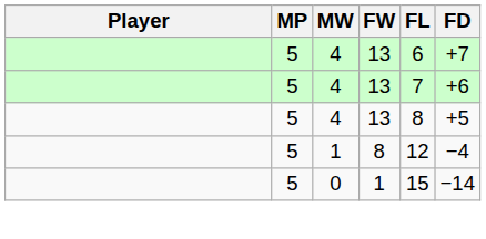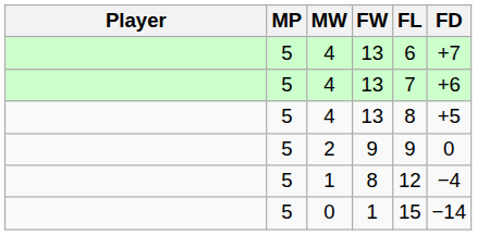 <table class="wikitable" style="text-align: center;">
 <tr>
 <th width=200>Player</th>
 <th width=20>MP</th>
 <th width=20>MW</th>
 <th width=20>FW</th>
 <th width=20>FL</th>
 <th width=20>FD</th>
 </tr>
 <tr style="background:#ccffcc;">
 <td style="text-align:left;"><strong></strong></td>
 <td>5</td>
 <td>4</td>
 <td>13</td>
 <td>6</td>
 <td>+7</td>
 </tr>
 <tr style="background:#ccffcc;">
 <td style="text-align:left;"><strong></strong></td>
 <td>5</td>
 <td>4</td>
 <td>13</td>
 <td>7</td>
 <td>+6</td>
 </tr>
 <tr>
 <td style="text-align:left;"></td>
 <td>5</td>
 <td>4</td>
 <td>13</td>
 <td>8</td>
 <td>+5</td>
 </tr>
 <tr>
 <td style="text-align:left;"></td>
 <td>5</td>
+<td>2</td>
+<td>9</td>
+<td>9</td>
+<td>0</td>
+</tr>
+<tr>
+<td style="text-align:left;"></td>
+<td>5</td>
 <td>1</td>
 <td>8</td>
 <td>12</td>
 <td>−4</td>
 </tr>
 <tr>
 <td style="text-align:left;"></td>
 <td>5</td>
 <td>0</td>
 <td>1</td>
 <td>15</td>
 <td>−14</td>
 </tr>
 </table>
